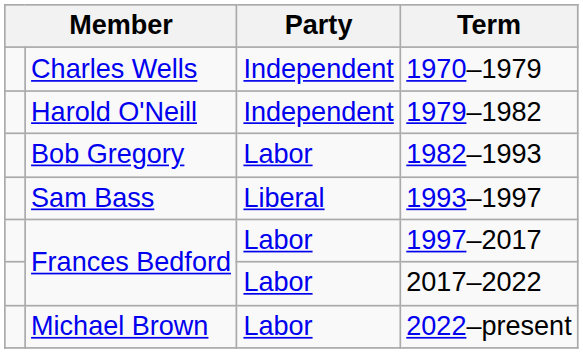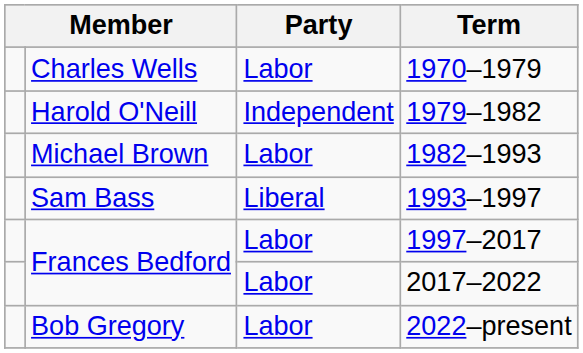 <table class="wikitable">
 <tr>
 <th colspan="2">Member</th>
 <th>Party</th>
 <th>Term</th>
 </tr>
 <tr>
 <td> </td>
 <td><a href='#'>Charles Wells</a></td>
-<td><a href='#'>Independent</a></td>
+<td><a href='#'>Labor</a></td>
 <td><a href='#'>1970</a>–1979</td>
 </tr>
 <tr>
 <td> </td>
 <td><a href='#'>Harold O'Neill</a></td>
 <td><a href='#'>Independent</a></td>
 <td><a href='#'>1979</a>–1982</td>
 </tr>
 <tr>
 <td> </td>
-<td><a href='#'>Bob Gregory</a></td>
+<td><a href='#'>Michael Brown</a></td>
 <td><a href='#'>Labor</a></td>
 <td><a href='#'>1982</a>–1993</td>
 </tr>
 <tr>
 <td> </td>
 <td><a href='#'>Sam Bass</a></td>
 <td><a href='#'>Liberal</a></td>
 <td><a href='#'>1993</a>–1997</td>
 </tr>
 <tr>
 <td> </td>
 <td rowspan=2><a href='#'>Frances Bedford</a></td>
 <td><a href='#'>Labor</a></td>
 <td><a href='#'>1997</a>–2017</td>
 </tr>
 <tr>
 <td> </td>
 <td><a href='#'>Labor</a></td>
 <td>2017–2022</td>
 </tr>
 <tr>
 <td> </td>
-<td><a href='#'>Michael Brown</a></td>
+<td><a href='#'>Bob Gregory</a></td>
 <td><a href='#'>Labor</a></td>
 <td><a href='#'>2022</a>–present</td>
 </tr>
 </table>
